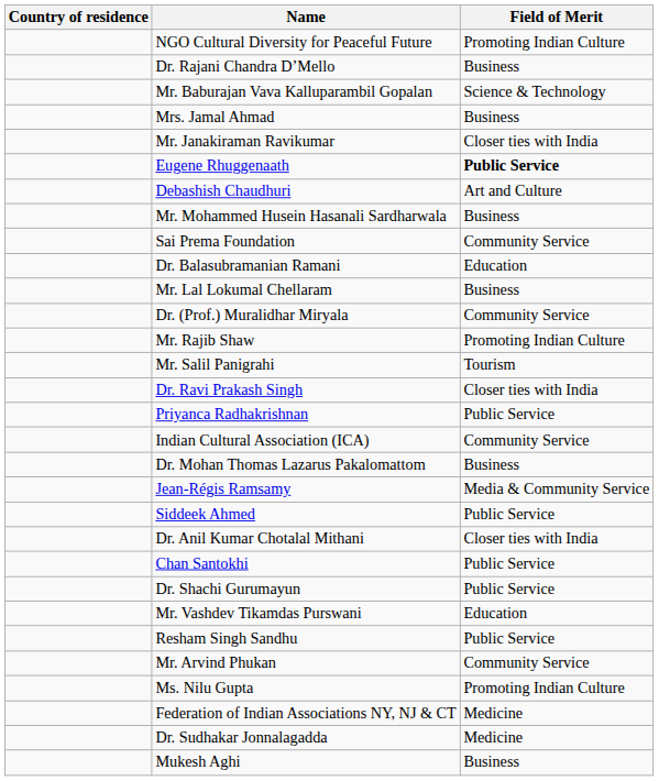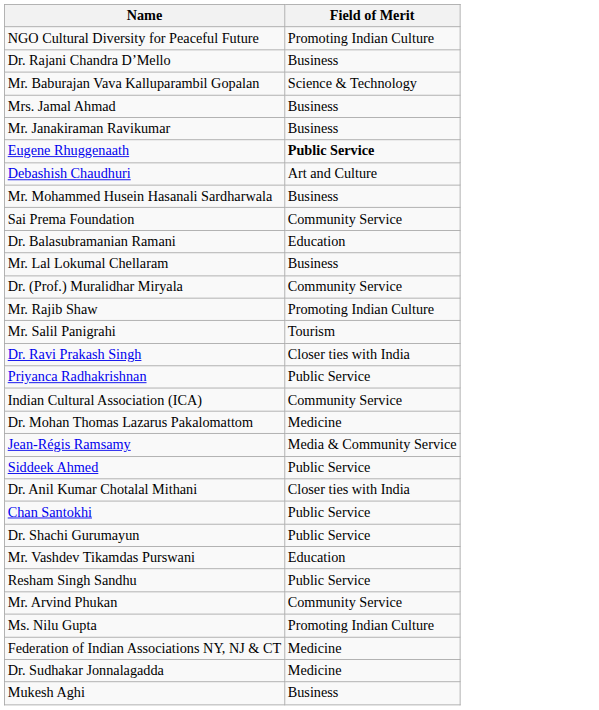 <table class="wikitable sortable">
 <tr>
-<th>Country of residence</th>
 <th>Name</th>
 <th>Field of Merit</th>
 </tr>
 <tr>
-<td></td>
 <td>NGO Cultural Diversity for Peaceful Future</td>
 <td>Promoting Indian Culture</td>
 </tr>
 <tr>
-<td></td>
 <td>Dr. Rajani Chandra D’Mello</td>
 <td>Business</td>
 </tr>
 <tr>
-<td></td>
 <td>Mr. Baburajan Vava Kalluparambil Gopalan</td>
 <td>Science & Technology</td>
 </tr>
 <tr>
-<td></td>
 <td>Mrs. Jamal Ahmad</td>
 <td>Business</td>
 </tr>
 <tr>
-<td></td>
 <td>Mr. Janakiraman Ravikumar</td>
-<td>Closer ties with India</td>
+<td>Business</td>
 </tr>
 <tr>
-<td></td>
 <td><a href='#'>Eugene Rhuggenaath</a></td>
 <td><strong>Public Service</strong></td>
 </tr>
 <tr>
-<td></td>
 <td><a href='#'>Debashish Chaudhuri</a></td>
 <td>Art and Culture</td>
 </tr>
 <tr>
-<td></td>
 <td>Mr. Mohammed Husein Hasanali Sardharwala</td>
 <td>Business</td>
 </tr>
 <tr>
-<td></td>
 <td>Sai Prema Foundation</td>
 <td>Community Service</td>
 </tr>
 <tr>
-<td></td>
 <td>Dr. Balasubramanian Ramani</td>
 <td>Education</td>
 </tr>
 <tr>
-<td></td>
 <td>Mr. Lal Lokumal Chellaram</td>
 <td>Business</td>
 </tr>
 <tr>
-<td></td>
 <td>Dr. (Prof.) Muralidhar Miryala</td>
 <td>Community Service</td>
 </tr>
 <tr>
-<td></td>
 <td>Mr. Rajib Shaw</td>
 <td>Promoting Indian Culture</td>
 </tr>
 <tr>
-<td></td>
 <td>Mr. Salil Panigrahi</td>
 <td>Tourism</td>
 </tr>
 <tr>
-<td></td>
 <td><a href='#'>Dr. Ravi Prakash Singh</a></td>
 <td>Closer ties with India</td>
 </tr>
 <tr>
-<td></td>
 <td><a href='#'>Priyanca Radhakrishnan</a></td>
 <td>Public Service</td>
 </tr>
 <tr>
-<td></td>
 <td>Indian Cultural Association (ICA)</td>
 <td>Community Service</td>
 </tr>
 <tr>
-<td></td>
 <td>Dr. Mohan Thomas Lazarus Pakalomattom</td>
-<td>Business</td>
+<td>Medicine</td>
 </tr>
 <tr>
-<td></td>
 <td><a href='#'>Jean-Régis Ramsamy</a></td>
 <td>Media & Community Service</td>
 </tr>
 <tr>
-<td></td>
 <td><a href='#'>Siddeek Ahmed</a></td>
 <td>Public Service</td>
 </tr>
 <tr>
-<td></td>
 <td>Dr. Anil Kumar Chotalal Mithani</td>
 <td>Closer ties with India</td>
 </tr>
 <tr>
-<td></td>
 <td><a href='#'>Chan Santokhi</a></td>
 <td>Public Service</td>
 </tr>
 <tr>
-<td></td>
 <td>Dr. Shachi Gurumayun</td>
 <td>Public Service</td>
 </tr>
 <tr>
-<td></td>
 <td>Mr. Vashdev Tikamdas Purswani</td>
 <td>Education</td>
 </tr>
 <tr>
-<td></td>
 <td>Resham Singh Sandhu</td>
 <td>Public Service</td>
 </tr>
 <tr>
-<td></td>
 <td>Mr. Arvind Phukan</td>
 <td>Community Service</td>
 </tr>
 <tr>
-<td></td>
 <td>Ms. Nilu Gupta</td>
 <td>Promoting Indian Culture</td>
 </tr>
 <tr>
-<td></td>
 <td>Federation of Indian Associations NY, NJ & CT</td>
 <td>Medicine</td>
 </tr>
 <tr>
-<td></td>
 <td>Dr. Sudhakar Jonnalagadda</td>
 <td>Medicine</td>
 </tr>
 <tr>
-<td></td>
 <td>Mukesh Aghi</td>
 <td>Business</td>
 </tr>
 </table>
